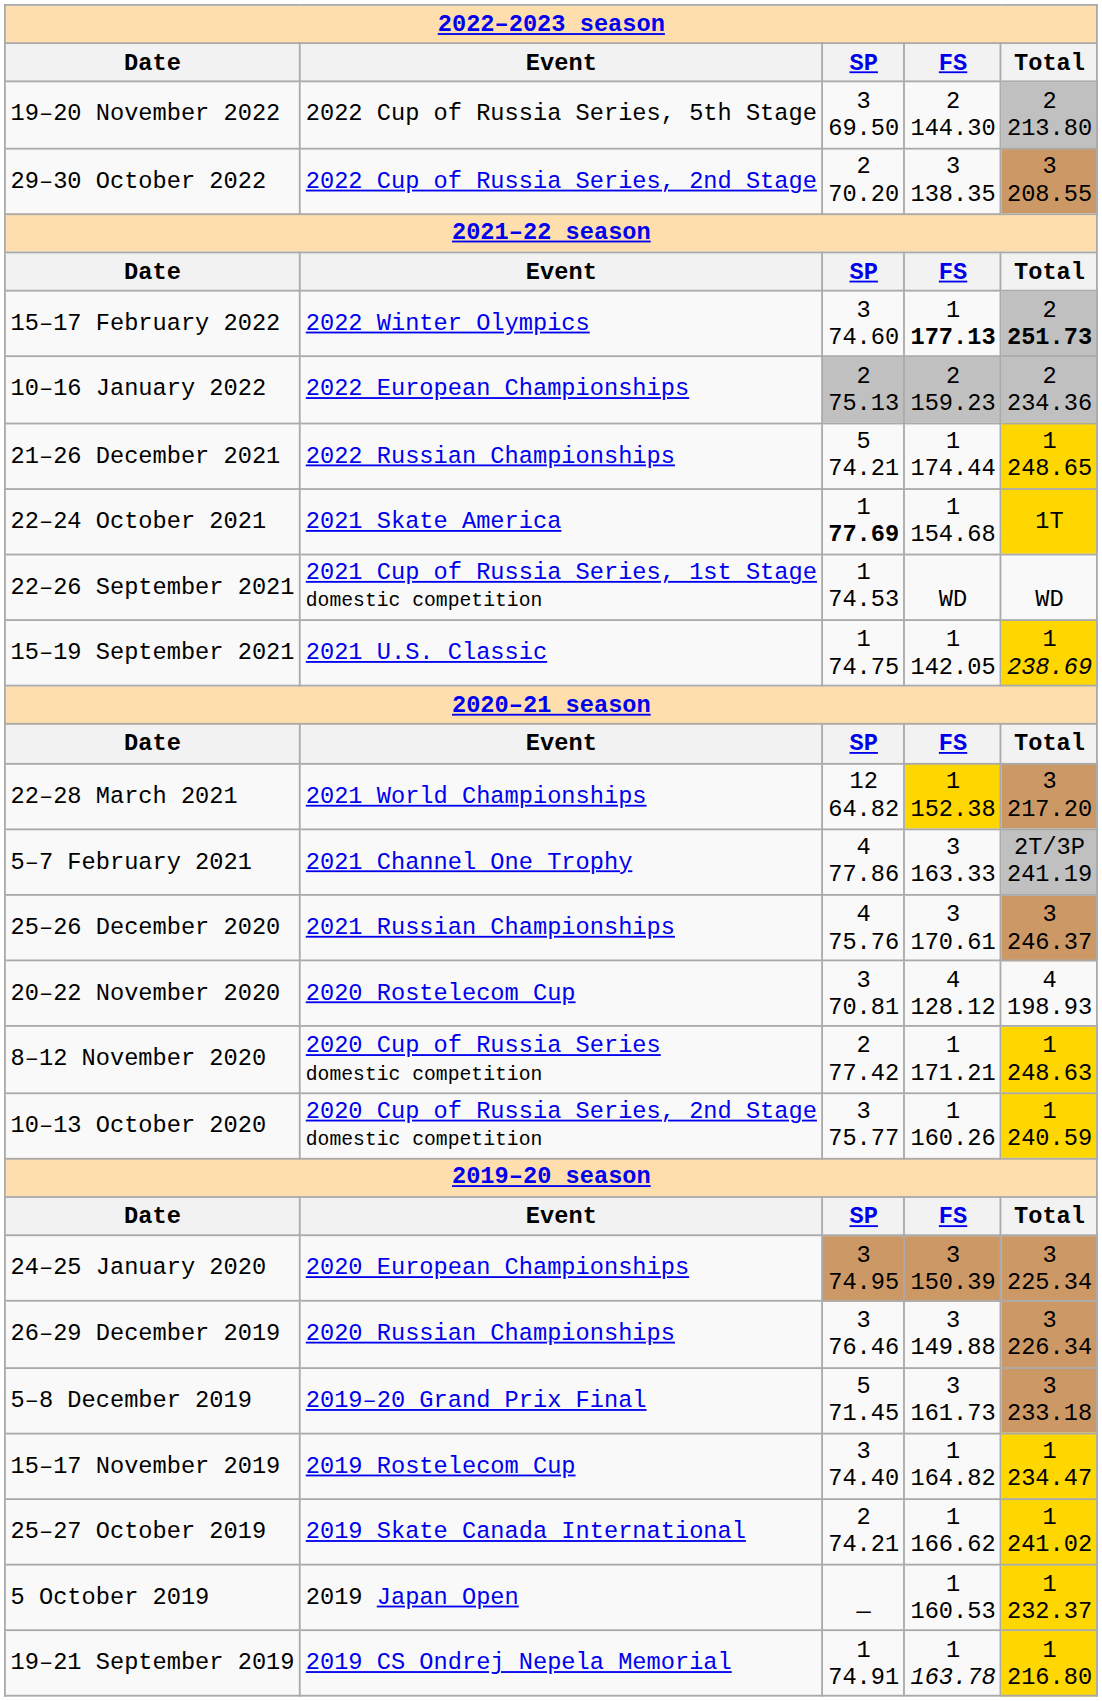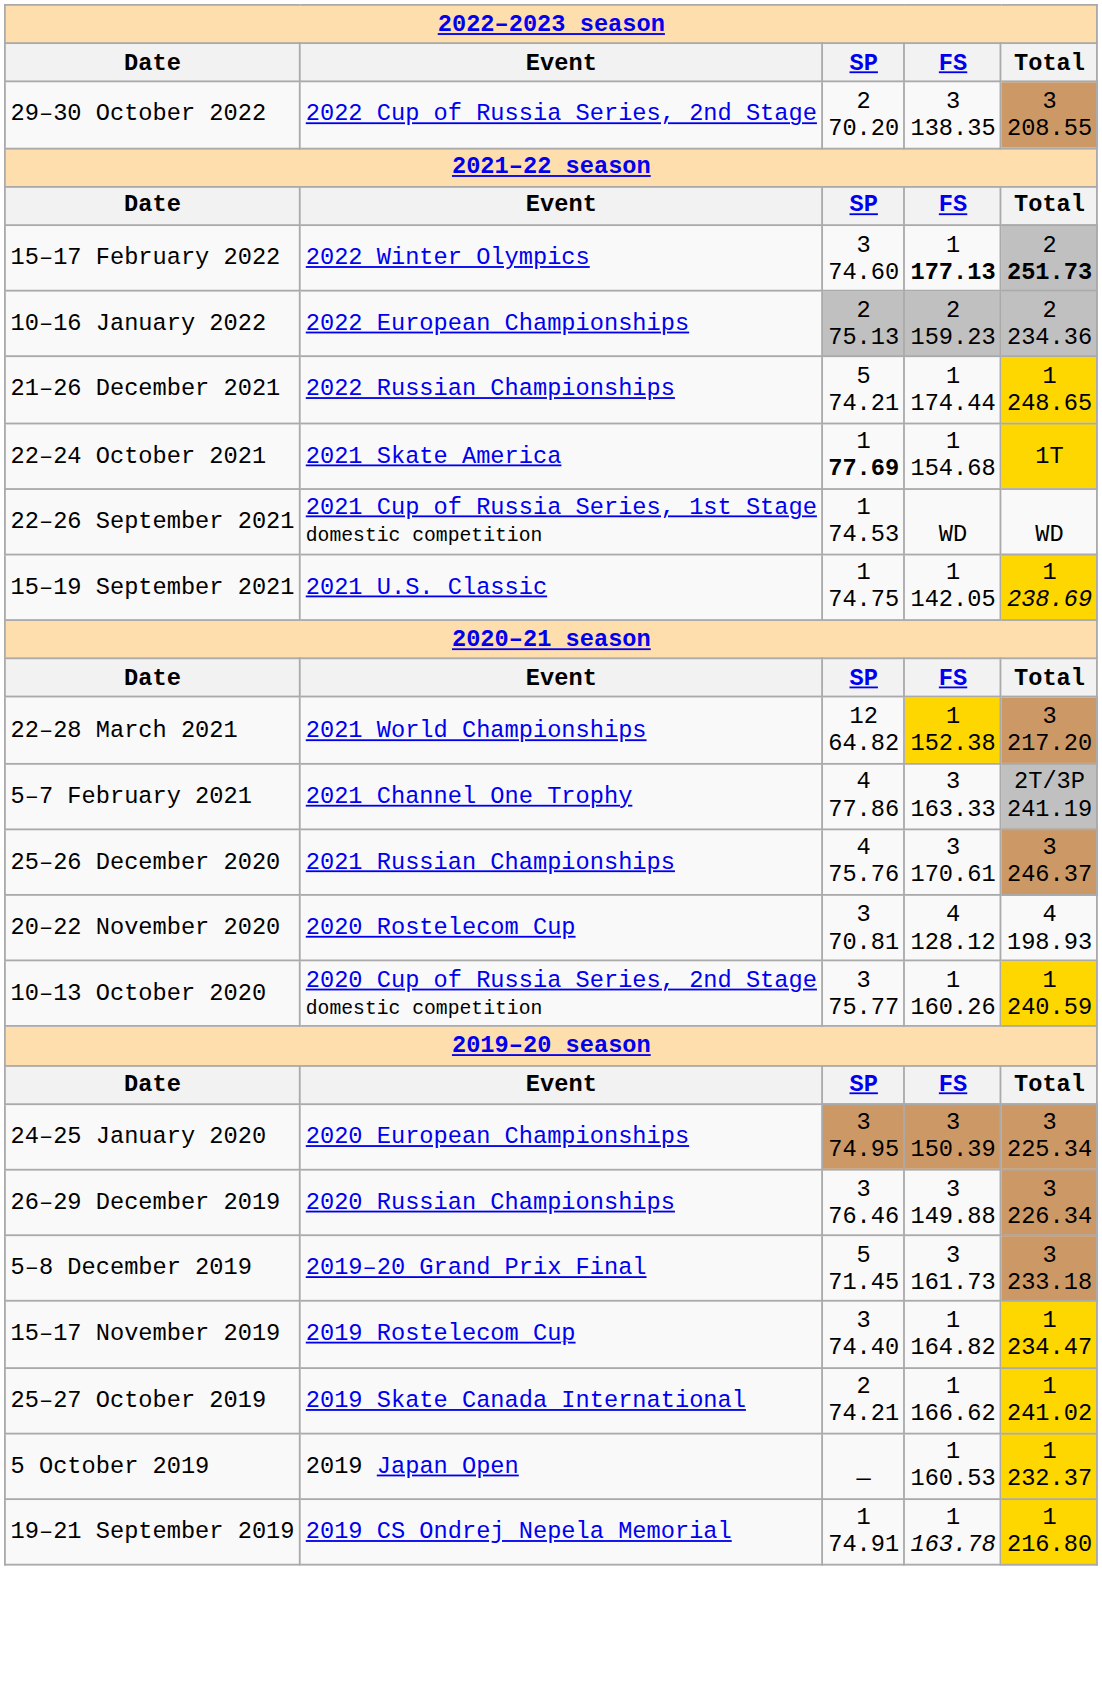 <table class="wikitable">
 <tr>
 <td style="background-color: #ffdead; " colspan=5 align=center><a href='#'><strong>2022–2023 season</strong></a></td>
 </tr>
 <tr>
 <th>Date</th>
 <th>Event</th>
 <th><a href='#'>SP</a></th>
 <th><a href='#'>FS</a></th>
 <th>Total</th>
-</tr>
-<tr>
-<td>19–20 November 2022</td>
-<td>2022 Cup of Russia Series, 5th Stage</td>
-<td align="center">3 <br> 69.50</td>
-<td align="center">2 <br> 144.30</td>
-<td align="center" bgcolor=silver>2 <br> 213.80</td>
 </tr>
 <tr>
 <td>29–30 October 2022</td>
 <td><a href='#'>2022 Cup of Russia Series, 2nd Stage</a> <br></td>
 <td align="center">2 <br> 70.20</td>
 <td align="center">3 <br> 138.35</td>
 <td align="center" bgcolor="cc9966">3 <br> 208.55</td>
 </tr>
 <tr>
 <th style="background-color: #ffdead;" colspan=5><a href='#'>2021–22 season</a></th>
 </tr>
 <tr>
 <th>Date</th>
 <th>Event</th>
 <th><a href='#'>SP</a></th>
 <th><a href='#'>FS</a></th>
 <th>Total</th>
 </tr>
 <tr>
 <td>15–17 February 2022</td>
 <td><a href='#'>2022 Winter Olympics</a></td>
 <td align=center>3 <br> 74.60</td>
 <td align=center>1 <br> <strong>177.13</strong></td>
 <td align=center bgcolor=silver>2 <br> <strong>251.73</strong></td>
 </tr>
 <tr>
 <td>10–16 January 2022</td>
 <td><a href='#'>2022 European Championships</a></td>
 <td align=center bgcolor=silver>2 <br> 75.13</td>
 <td align=center bgcolor=silver>2 <br> 159.23</td>
 <td align=center bgcolor=silver>2 <br> 234.36</td>
 </tr>
 <tr>
 <td>21–26 December 2021</td>
 <td><a href='#'>2022 Russian Championships</a></td>
 <td align=center>5 <br>  74.21</td>
 <td align=center>1 <br>  174.44</td>
 <td align=center bgcolor=gold>1 <br>  248.65</td>
 </tr>
 <tr>
 <td>22–24 October 2021</td>
 <td><a href='#'>2021 Skate America</a></td>
 <td align=center>1  <br> <strong>77.69</strong></td>
 <td align=center>1  <br> 154.68</td>
 <td align=center bgcolor=gold>1T</td>
 </tr>
 <tr>
 <td>22–26 September 2021</td>
 <td><a href='#'>2021 Cup of Russia Series, 1st Stage</a> <br> <small>domestic competition</small></td>
 <td align=center>1 <br> 74.53</td>
 <td align=center><br> WD</td>
 <td align=center><br> WD</td>
 </tr>
 <tr>
 <td>15–19 September 2021</td>
 <td><a href='#'>2021 U.S. Classic</a></td>
 <td align=center>1 <br> 74.75</td>
 <td align=center>1 <br> 142.05</td>
 <td align=center bgcolor=gold>1 <br> <em>238.69</em></td>
 </tr>
 <tr>
 <th style="background-color: #ffdead;" colspan=5><a href='#'>2020–21 season</a></th>
 </tr>
 <tr>
 <th>Date</th>
 <th>Event</th>
 <th><a href='#'>SP</a></th>
 <th><a href='#'>FS</a></th>
 <th>Total</th>
 </tr>
 <tr>
 <td>22–28 March 2021</td>
 <td><a href='#'>2021 World Championships</a></td>
 <td align=center>12 <br> 64.82</td>
 <td align=center bgcolor=gold>1 <br> 152.38</td>
 <td align=center bgcolor=cc9966>3 <br> 217.20</td>
 </tr>
 <tr>
 <td>5–7 February 2021</td>
 <td><a href='#'>2021 Channel One Trophy</a></td>
 <td align=center>4 <br> 77.86</td>
 <td align=center>3 <br> 163.33</td>
 <td align=center bgcolor=silver>2T/3P <br> 241.19</td>
 </tr>
 <tr>
 <td>25–26 December 2020</td>
 <td><a href='#'>2021 Russian Championships</a></td>
 <td align=center>4 <br> 75.76</td>
 <td align=center>3 <br>  170.61</td>
 <td align=center bgcolor=cc9966>3<br>246.37</td>
 </tr>
 <tr>
 <td>20–22 November 2020</td>
 <td><a href='#'>2020 Rostelecom Cup</a></td>
 <td align=center>3 <br> 70.81</td>
 <td align=center>4 <br> 128.12</td>
 <td align=center>4 <br> 198.93</td>
 </tr>
 <tr>
-<td>8–12 November 2020</td>
-<td><a href='#'>2020 Cup of Russia Series</a> <br> <small>domestic competition</small></td>
-<td align=center>2 <br> 77.42</td>
-<td align=center>1 <br> 171.21</td>
-<td align=center bgcolor=gold>1 <br> 248.63</td>
-</tr>
-<tr>
 <td>10–13 October 2020</td>
 <td><a href='#'>2020 Cup of Russia Series, 2nd Stage</a> <br> <small>domestic competition</small></td>
 <td align=center>3 <br> 75.77</td>
 <td align=center>1 <br>  160.26</td>
 <td align=center bgcolor=gold>1 <br> 240.59</td>
 </tr>
 <tr>
 <td style="background-color: #ffdead; " colspan=5 align=center><a href='#'><strong>2019–20 season</strong></a></td>
 </tr>
 <tr>
 <th>Date</th>
 <th>Event</th>
 <th><a href='#'>SP</a></th>
 <th><a href='#'>FS</a></th>
 <th>Total</th>
 </tr>
 <tr>
 <td>24–25 January 2020</td>
 <td><a href='#'>2020 European Championships</a></td>
 <td align=center bgcolor=cc9966>3 <br> 74.95</td>
 <td align=center bgcolor=cc9966>3 <br> 150.39</td>
 <td align=center bgcolor=cc9966>3 <br> 225.34</td>
 </tr>
 <tr>
 <td>26–29 December 2019</td>
 <td><a href='#'>2020 Russian Championships</a></td>
 <td align=center>3 <br> 76.46</td>
 <td align=center>3 <br>  149.88</td>
 <td align=center bgcolor=cc9966>3 <br>226.34</td>
 </tr>
 <tr>
 <td>5–8 December 2019</td>
 <td><a href='#'>2019–20 Grand Prix Final</a></td>
 <td align=center>5 <br> 71.45</td>
 <td align=center>3 <br> 161.73</td>
 <td align=center bgcolor=cc9966>3 <br> 233.18</td>
 </tr>
 <tr>
 <td>15–17 November 2019</td>
 <td><a href='#'>2019 Rostelecom Cup</a></td>
 <td align=center>3 <br> 74.40</td>
 <td align=center>1 <br> 164.82</td>
 <td align=center bgcolor=gold>1<br> 234.47</td>
 </tr>
 <tr>
 <td>25–27 October 2019</td>
 <td><a href='#'>2019 Skate Canada International</a></td>
 <td align=center>2 <br> 74.21</td>
 <td align=center>1 <br> 166.62</td>
 <td align=center bgcolor=gold>1 <br> 241.02</td>
 </tr>
 <tr>
 <td>5 October 2019</td>
 <td>2019 <a href='#'>Japan Open</a></td>
 <td align=center><br> —</td>
 <td align=center>1 <br> 160.53</td>
 <td align=center bgcolor=gold>1<br> 232.37</td>
 </tr>
 <tr>
 <td>19–21 September 2019</td>
 <td><a href='#'>2019 CS Ondrej Nepela Memorial</a></td>
 <td align=center>1 <br> 74.91</td>
 <td align=center>1 <br> <em>163.78</em></td>
 <td align=center bgcolor=gold>1 <br> 216.80</td>
 </tr>
 </table>
